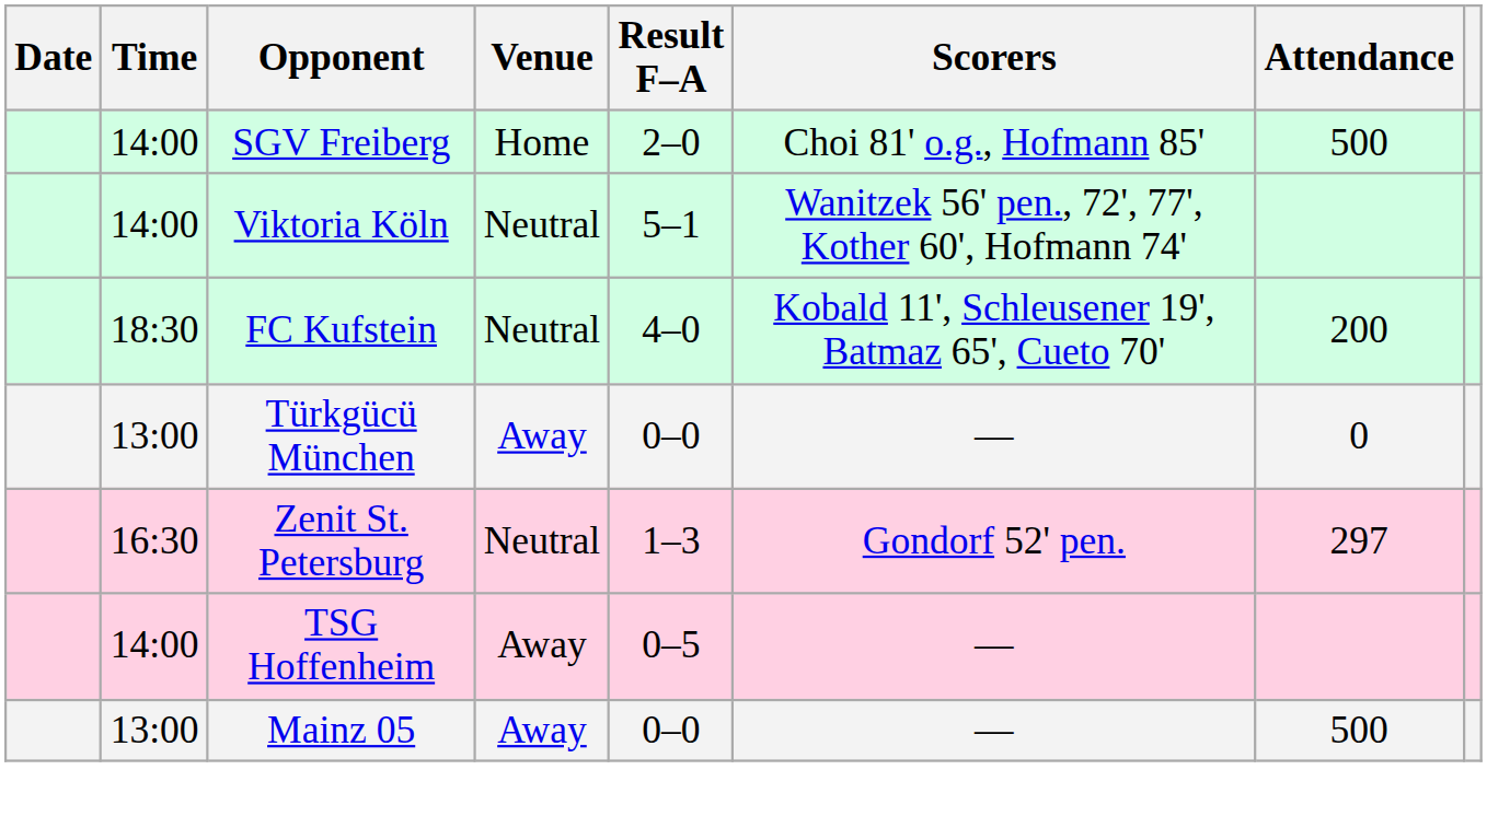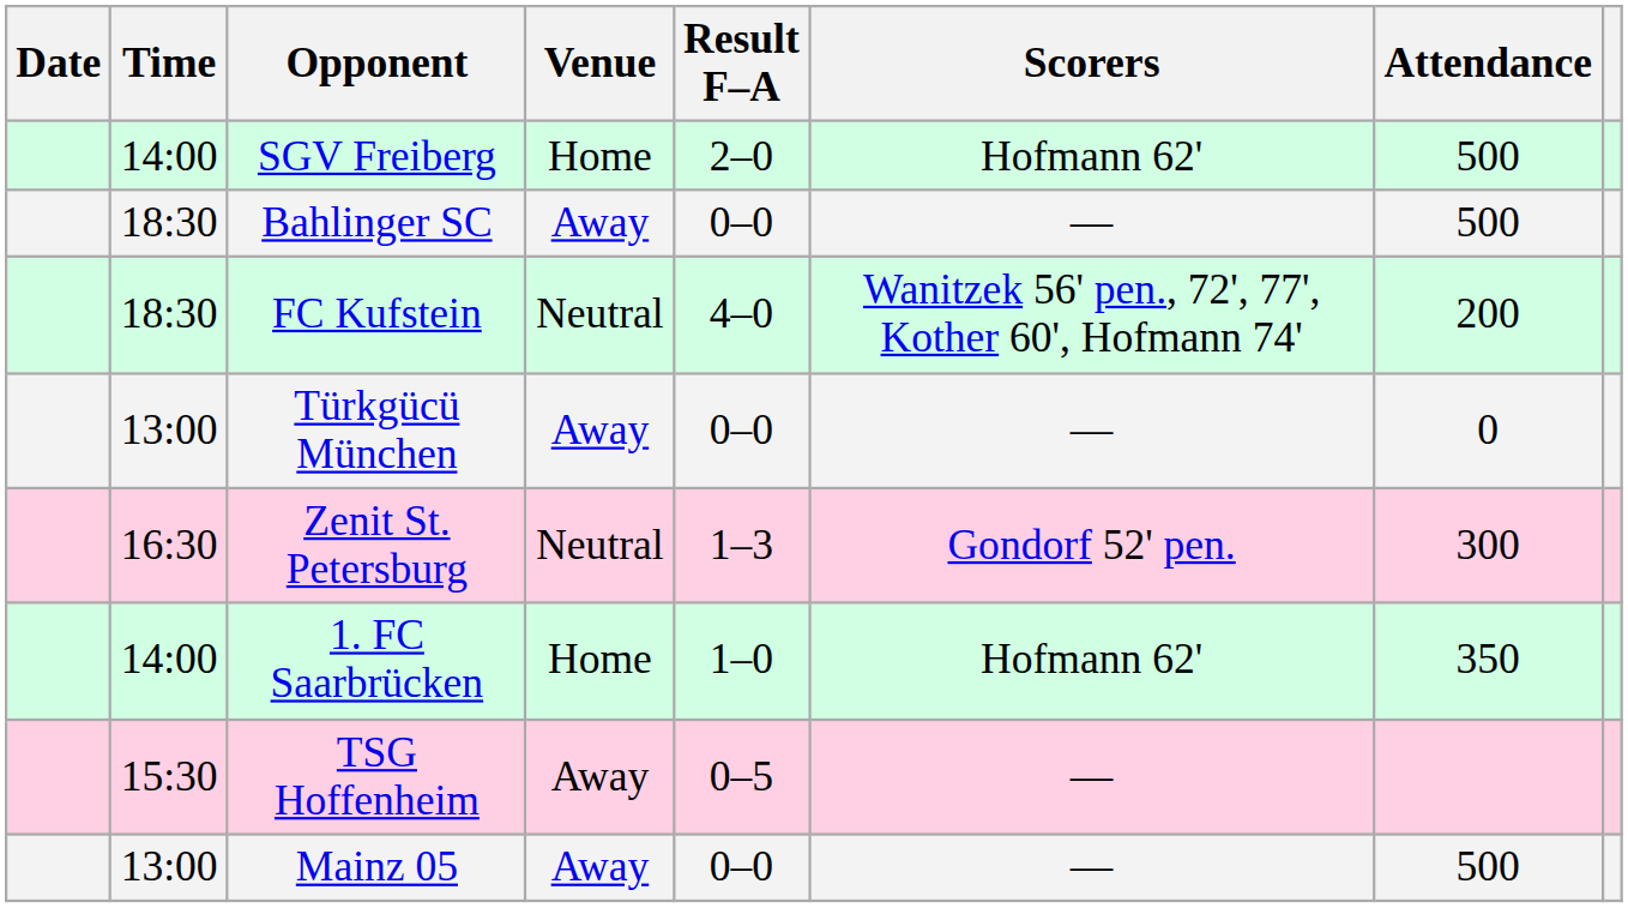 <table class="wikitable sortable" style="text-align:center">
 <tr>
 <th>Date</th>
 <th>Time</th>
 <th>Opponent</th>
 <th>Venue</th>
 <th>Result<br>F–A</th>
 <th class="unsortable">Scorers</th>
 <th>Attendance</th>
 <th class="unsortable"></th>
 </tr>
 <tr bgcolor="#d0ffe3">
 <td></td>
 <td>14:00</td>
 <td><a href='#'>SGV Freiberg</a></td>
 <td>Home</td>
 <td>2–0</td>
-<td>Choi 81' <a href='#'>o.g.</a>, <a href='#'>Hofmann</a> 85'</td>
+<td>Hofmann 62'</td>
 <td>500</td>
 <td></td>
 </tr>
-<tr bgcolor="#d0ffe3">
+<tr bgcolor="#f3f3f3">
 <td></td>
-<td>14:00</td>
-<td><a href='#'>Viktoria Köln</a></td>
-<td>Neutral</td>
-<td>5–1</td>
-<td><a href='#'>Wanitzek</a> 56' <a href='#'>pen.</a>, 72', 77', <a href='#'>Kother</a> 60', Hofmann 74'</td>
-<td></td>
+<td>18:30</td>
+<td><a href='#'>Bahlinger SC</a></td>
+<td><a href='#'>Away</a></td>
+<td>0–0</td>
+<td>—</td>
+<td>500</td>
 <td></td>
 </tr>
 <tr bgcolor="#d0ffe3">
 <td></td>
 <td>18:30</td>
 <td><a href='#'>FC Kufstein</a></td>
 <td>Neutral</td>
 <td>4–0</td>
-<td><a href='#'>Kobald</a> 11', <a href='#'>Schleusener</a> 19', <a href='#'>Batmaz</a> 65', <a href='#'>Cueto</a> 70'</td>
+<td><a href='#'>Wanitzek</a> 56' <a href='#'>pen.</a>, 72', 77', <a href='#'>Kother</a> 60', Hofmann 74'</td>
 <td>200</td>
 <td></td>
 </tr>
 <tr bgcolor="#f3f3f3">
 <td></td>
 <td>13:00</td>
 <td><a href='#'>Türkgücü München</a></td>
 <td><a href='#'>Away</a></td>
 <td>0–0</td>
 <td>—</td>
 <td>0</td>
 <td></td>
 </tr>
 <tr bgcolor="#ffd0e3">
 <td></td>
 <td>16:30</td>
 <td><a href='#'>Zenit St. Petersburg</a></td>
 <td>Neutral</td>
 <td>1–3</td>
 <td><a href='#'>Gondorf</a> 52' <a href='#'>pen.</a></td>
-<td>297</td>
+<td>300</td>
+<td></td>
+</tr>
+<tr bgcolor="#d0ffe3">
+<td></td>
+<td>14:00</td>
+<td><a href='#'>1. FC Saarbrücken</a></td>
+<td>Home</td>
+<td>1–0</td>
+<td>Hofmann 62'</td>
+<td>350</td>
 <td></td>
 </tr>
 <tr bgcolor="#ffd0e3">
 <td></td>
-<td>14:00</td>
+<td>15:30</td>
 <td><a href='#'>TSG Hoffenheim</a></td>
 <td>Away</td>
 <td>0–5</td>
 <td>—</td>
 <td></td>
 <td></td>
 </tr>
 <tr bgcolor="#f3f3f3">
 <td></td>
 <td>13:00</td>
 <td><a href='#'>Mainz 05</a></td>
 <td><a href='#'>Away</a></td>
 <td>0–0</td>
 <td>—</td>
 <td>500</td>
 <td></td>
 </tr>
 </table>
